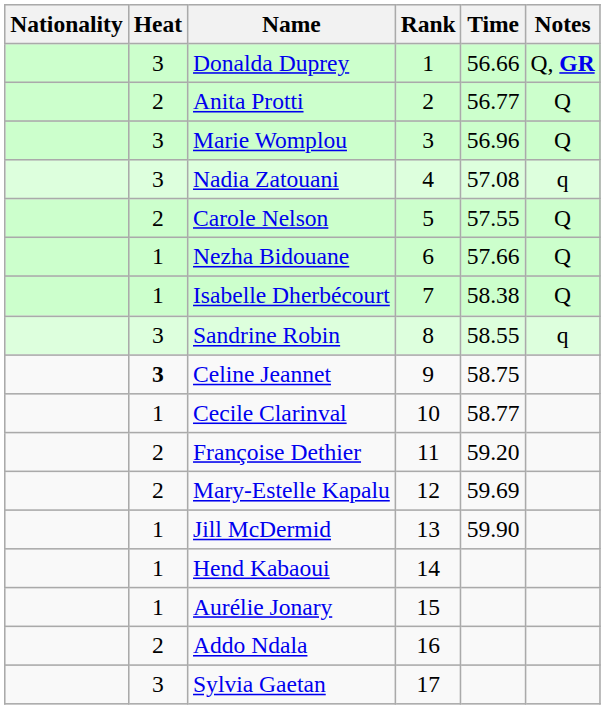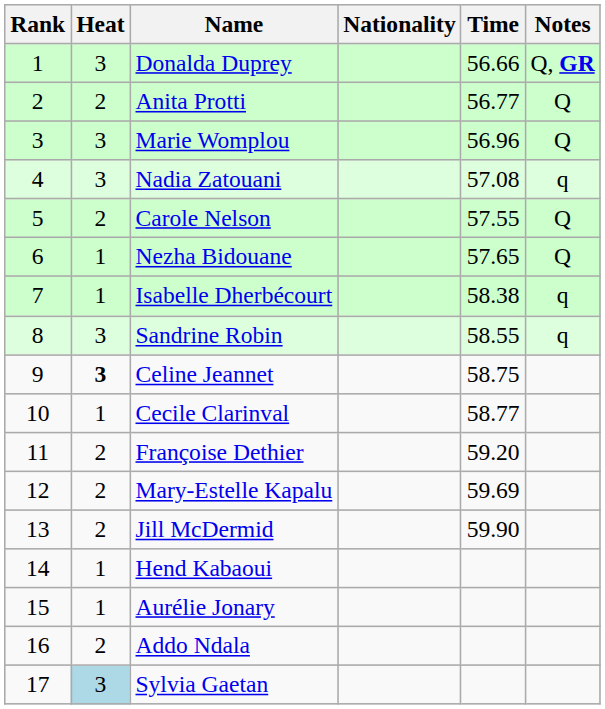 <table class="wikitable sortable" style="text-align:center; font-size:95%">
 <tr>
-<th>Nationality</th>
+<th>Rank</th>
 <th>Heat</th>
 <th>Name</th>
-<th>Rank</th>
+<th>Nationality</th>
 <th>Time</th>
 <th>Notes</th>
 </tr>
 <tr bgcolor=ccffcc>
-<td align=left></td>
+<td>1</td>
 <td>3</td>
 <td align=left><a href='#'>Donalda Duprey</a></td>
-<td>1</td>
+<td align=left></td>
 <td>56.66</td>
 <td>Q, <strong><a href='#'>GR</a></strong></td>
 </tr>
 <tr bgcolor=ccffcc>
-<td align=left></td>
+<td>2</td>
 <td>2</td>
 <td align=left><a href='#'>Anita Protti</a></td>
-<td>2</td>
+<td align=left></td>
 <td>56.77</td>
 <td>Q</td>
 </tr>
 <tr bgcolor=ccffcc>
-<td align=left></td>
+<td>3</td>
 <td>3</td>
 <td align=left><a href='#'>Marie Womplou</a></td>
-<td>3</td>
+<td align=left></td>
 <td>56.96</td>
 <td>Q</td>
 </tr>
 <tr bgcolor=ddffdd>
-<td align=left></td>
+<td>4</td>
 <td>3</td>
 <td align=left><a href='#'>Nadia Zatouani</a></td>
-<td>4</td>
+<td align=left></td>
 <td>57.08</td>
 <td>q</td>
 </tr>
 <tr bgcolor=ccffcc>
-<td align=left></td>
+<td>5</td>
 <td>2</td>
 <td align=left><a href='#'>Carole Nelson</a></td>
-<td>5</td>
+<td align=left></td>
 <td>57.55</td>
 <td>Q</td>
 </tr>
 <tr bgcolor=ccffcc>
-<td align=left></td>
+<td>6</td>
 <td>1</td>
 <td align=left><a href='#'>Nezha Bidouane</a></td>
-<td>6</td>
-<td>57.66</td>
+<td align=left></td>
+<td>57.65</td>
 <td>Q</td>
 </tr>
 <tr bgcolor=ccffcc>
-<td align=left></td>
+<td>7</td>
 <td>1</td>
 <td align=left><a href='#'>Isabelle Dherbécourt</a></td>
-<td>7</td>
+<td align=left></td>
 <td>58.38</td>
-<td>Q</td>
+<td>q</td>
 </tr>
 <tr bgcolor=ddffdd>
-<td align=left></td>
+<td>8</td>
 <td>3</td>
 <td align=left><a href='#'>Sandrine Robin</a></td>
-<td>8</td>
+<td align=left></td>
 <td>58.55</td>
 <td>q</td>
 </tr>
 <tr>
-<td align=left></td>
+<td>9</td>
 <td><strong>3</strong></td>
 <td align=left><a href='#'>Celine Jeannet</a></td>
-<td>9</td>
+<td align=left></td>
 <td>58.75</td>
 <td></td>
 </tr>
 <tr>
-<td align=left></td>
+<td>10</td>
 <td>1</td>
 <td align=left><a href='#'>Cecile Clarinval</a></td>
-<td>10</td>
+<td align=left></td>
 <td>58.77</td>
 <td></td>
 </tr>
 <tr>
-<td align=left></td>
+<td>11</td>
 <td>2</td>
 <td align=left><a href='#'>Françoise Dethier</a></td>
-<td>11</td>
+<td align=left></td>
 <td>59.20</td>
 <td></td>
 </tr>
 <tr>
-<td align=left></td>
+<td>12</td>
 <td>2</td>
 <td align=left><a href='#'>Mary-Estelle Kapalu</a></td>
-<td>12</td>
+<td align=left></td>
 <td>59.69</td>
 <td></td>
 </tr>
 <tr>
+<td>13</td>
+<td>2</td>
+<td align=left><a href='#'>Jill McDermid</a></td>
 <td align=left></td>
-<td>1</td>
-<td align=left><a href='#'>Jill McDermid</a></td>
-<td>13</td>
 <td>59.90</td>
 <td></td>
 </tr>
 <tr>
-<td align=left></td>
+<td>14</td>
 <td>1</td>
 <td align=left><a href='#'>Hend Kabaoui</a></td>
-<td>14</td>
+<td align=left></td>
 <td></td>
 <td></td>
 </tr>
 <tr>
-<td align=left></td>
+<td>15</td>
 <td>1</td>
 <td align=left><a href='#'>Aurélie Jonary</a></td>
-<td>15</td>
+<td align=left></td>
 <td></td>
 <td></td>
 </tr>
 <tr>
-<td align=left></td>
+<td>16</td>
 <td>2</td>
 <td align=left><a href='#'>Addo Ndala</a></td>
-<td>16</td>
+<td align=left></td>
 <td></td>
 <td></td>
 </tr>
 <tr>
+<td>17</td>
+<td style="background: lightblue;">3</td>
+<td align=left><a href='#'>Sylvia Gaetan</a></td>
 <td align=left></td>
-<td>3</td>
-<td align=left><a href='#'>Sylvia Gaetan</a></td>
-<td>17</td>
 <td></td>
 <td></td>
 </tr>
 </table>
